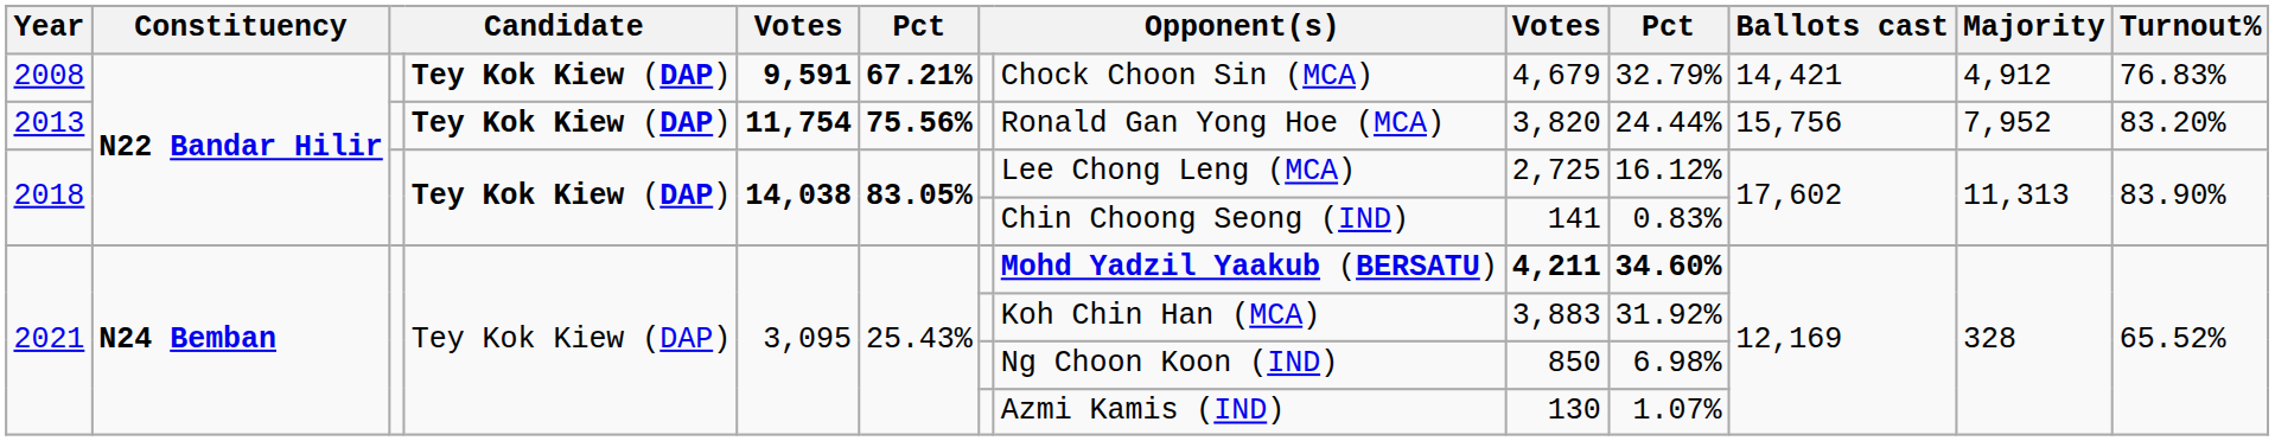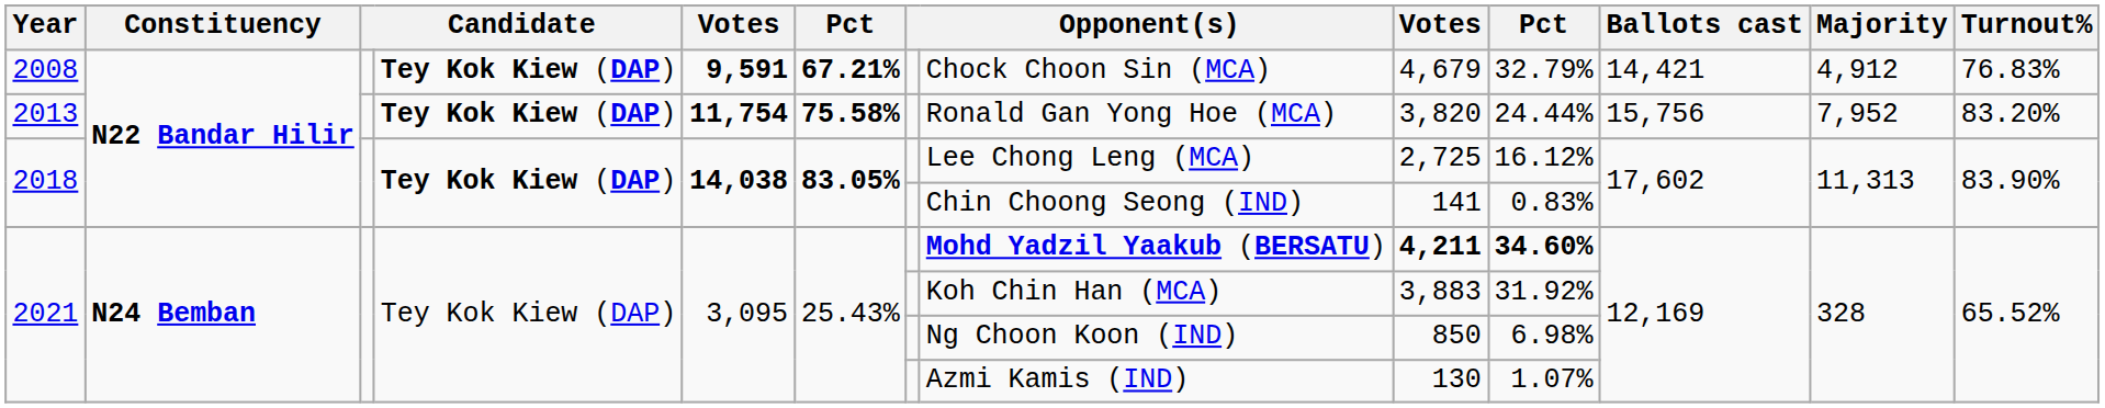 <table class="wikitable" style="margin:0.5em ; font-size:95%">
 <tr>
 <th>Year</th>
 <th>Constituency</th>
 <th colspan=2>Candidate</th>
 <th>Votes</th>
 <th>Pct</th>
 <th colspan=2>Opponent(s)</th>
 <th>Votes</th>
 <th>Pct</th>
 <th>Ballots cast</th>
 <th>Majority</th>
 <th>Turnout%</th>
 </tr>
 <tr>
 <td><a href='#'>2008</a></td>
 <td rowspan="4"><strong>N22 <a href='#'>Bandar Hilir</a></strong></td>
 <td></td>
 <td><strong>Tey Kok Kiew</strong> (<a href='#'><strong>DAP</strong></a>)</td>
 <td align="right"><strong>9,591</strong></td>
 <td><strong>67.21%</strong></td>
 <td></td>
 <td>Chock Choon Sin (<a href='#'>MCA</a>)</td>
 <td align="right">4,679</td>
 <td>32.79%</td>
 <td>14,421</td>
 <td>4,912</td>
 <td>76.83%</td>
 </tr>
 <tr>
 <td><a href='#'>2013</a></td>
 <td></td>
 <td><strong>Tey Kok Kiew</strong> (<a href='#'><strong>DAP</strong></a>)</td>
 <td align="right"><strong>11,754</strong></td>
-<td><strong>75.56%</strong></td>
+<td><strong>75.58%</strong></td>
 <td></td>
 <td>Ronald Gan Yong Hoe (<a href='#'>MCA</a>)</td>
 <td align="right">3,820</td>
 <td>24.44%</td>
 <td>15,756</td>
 <td>7,952</td>
 <td>83.20%</td>
 </tr>
 <tr>
 <td rowspan=2><a href='#'>2018</a></td>
 <td rowspan=2 ></td>
 <td rowspan=2><strong>Tey Kok Kiew</strong> (<a href='#'><strong>DAP</strong></a>)</td>
 <td rowspan=2 align="right"><strong>14,038</strong></td>
 <td rowspan=2><strong>83.05%</strong></td>
 <td></td>
 <td>Lee Chong Leng (<a href='#'>MCA</a>)</td>
 <td align="right">2,725</td>
 <td>16.12%</td>
 <td rowspan=2>17,602</td>
 <td rowspan=2>11,313</td>
 <td rowspan=2>83.90%</td>
 </tr>
 <tr>
 <td></td>
 <td>Chin Choong Seong (<a href='#'>IND</a>)</td>
 <td align="right">141</td>
 <td align="right">0.83%</td>
 </tr>
 <tr>
 <td rowspan=4><a href='#'>2021</a></td>
 <td rowspan="4"><strong>N24 <a href='#'>Bemban</a></strong></td>
 <td rowspan=4 ></td>
 <td rowspan=4>Tey Kok Kiew (<a href='#'>DAP</a>)</td>
 <td rowspan=4 align="right">3,095</td>
 <td rowspan=4>25.43%</td>
 <td bgcolor=></td>
 <td><strong><a href='#'>Mohd Yadzil Yaakub</a></strong> (<a href='#'><strong>BERSATU</strong></a>)</td>
 <td align="right"><strong>4,211</strong></td>
 <td><strong>34.60%</strong></td>
 <td rowspan=4>12,169</td>
 <td rowspan=4>328</td>
 <td rowspan=4>65.52%</td>
 </tr>
 <tr>
 <td></td>
 <td>Koh Chin Han (<a href='#'>MCA</a>)</td>
 <td align="right">3,883</td>
 <td>31.92%</td>
 </tr>
 <tr>
 <td></td>
 <td>Ng Choon Koon (<a href='#'>IND</a>)</td>
 <td align="right">850</td>
 <td align="right">6.98%</td>
 </tr>
 <tr>
 <td></td>
 <td>Azmi Kamis (<a href='#'>IND</a>)</td>
 <td align="right">130</td>
 <td align="right">1.07%</td>
 </tr>
 </table>
